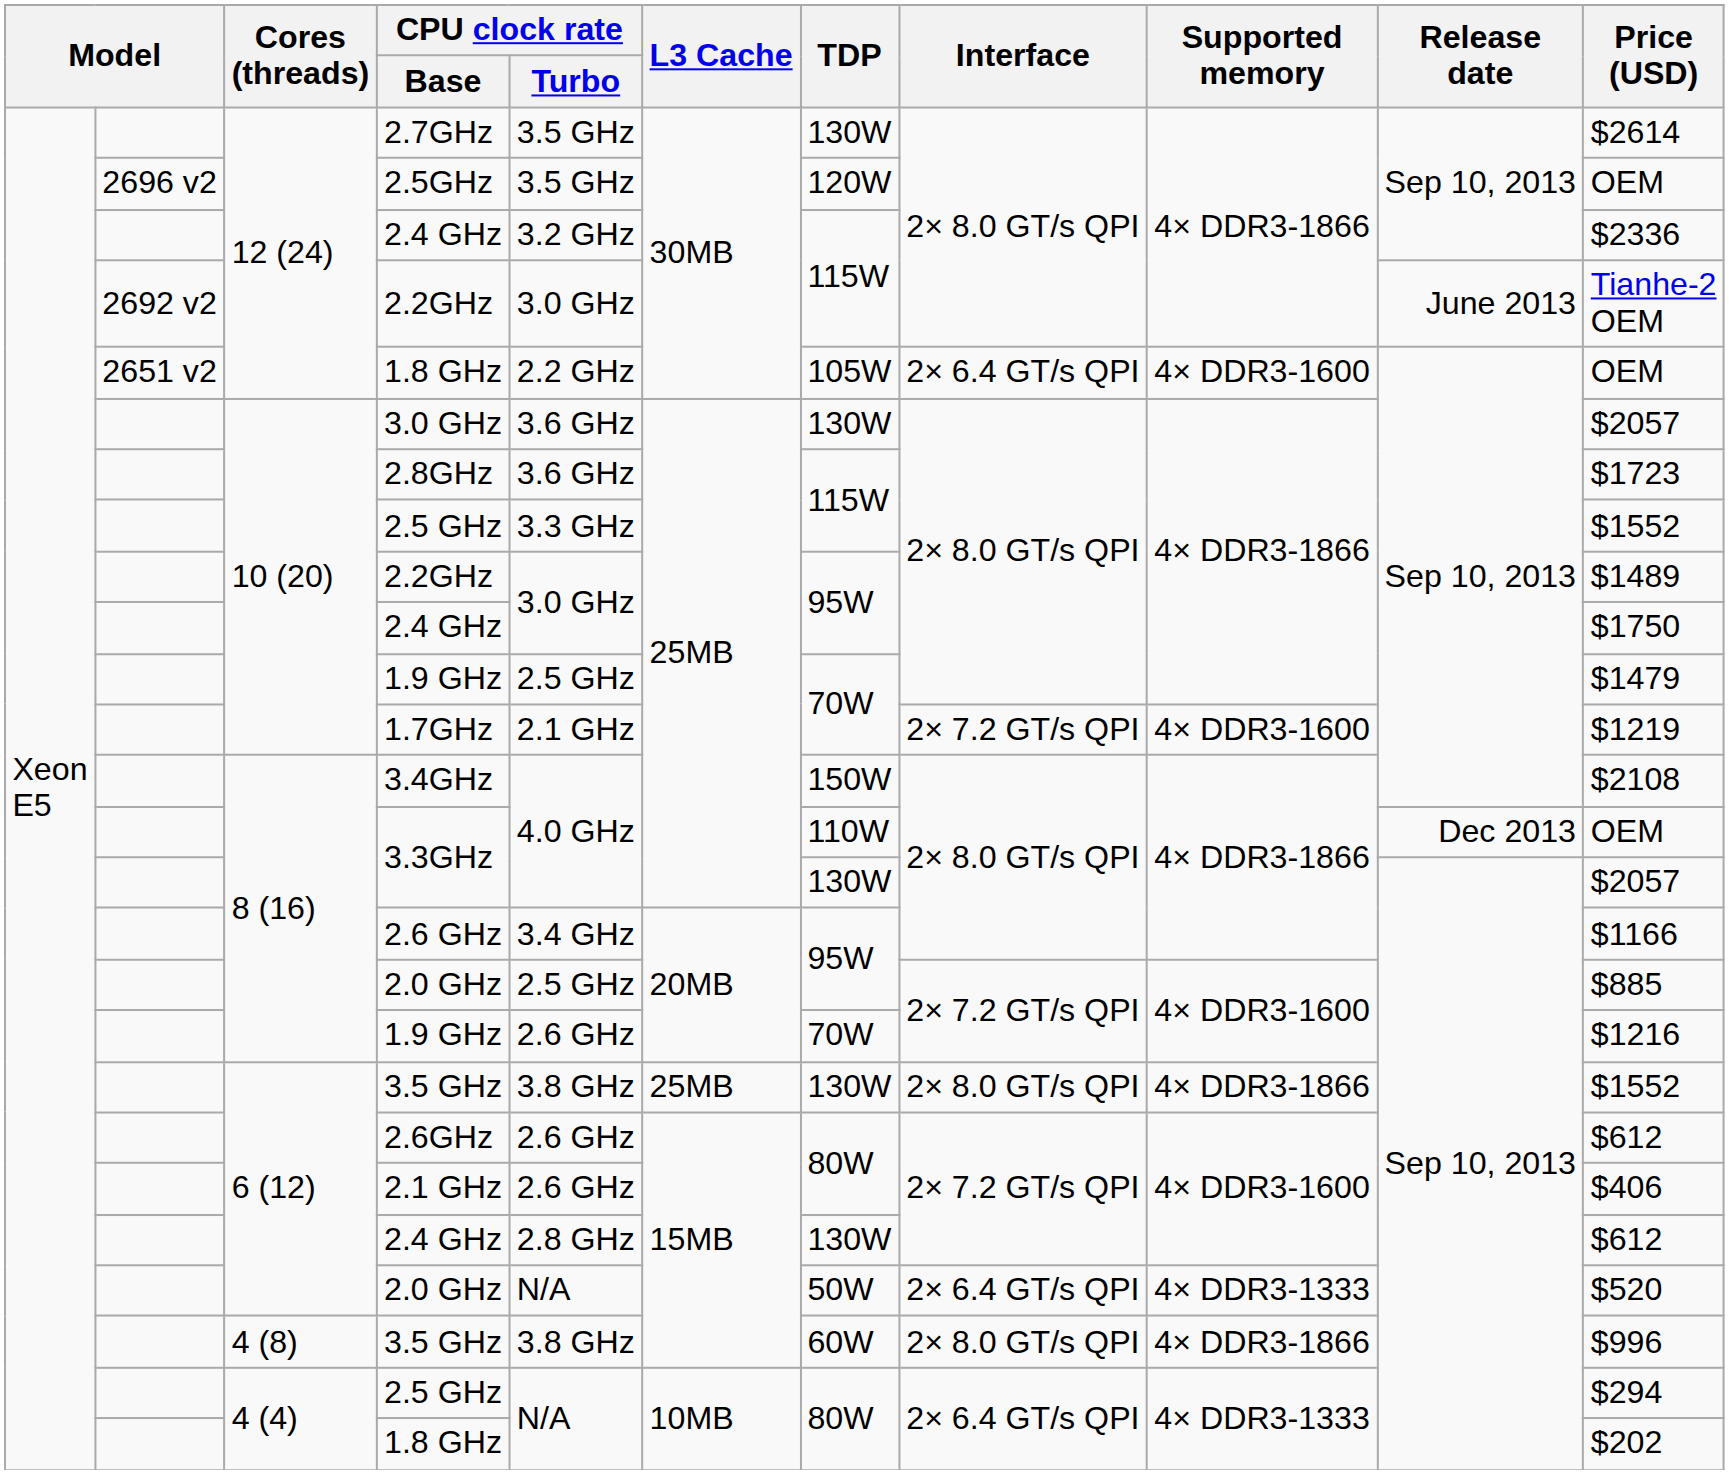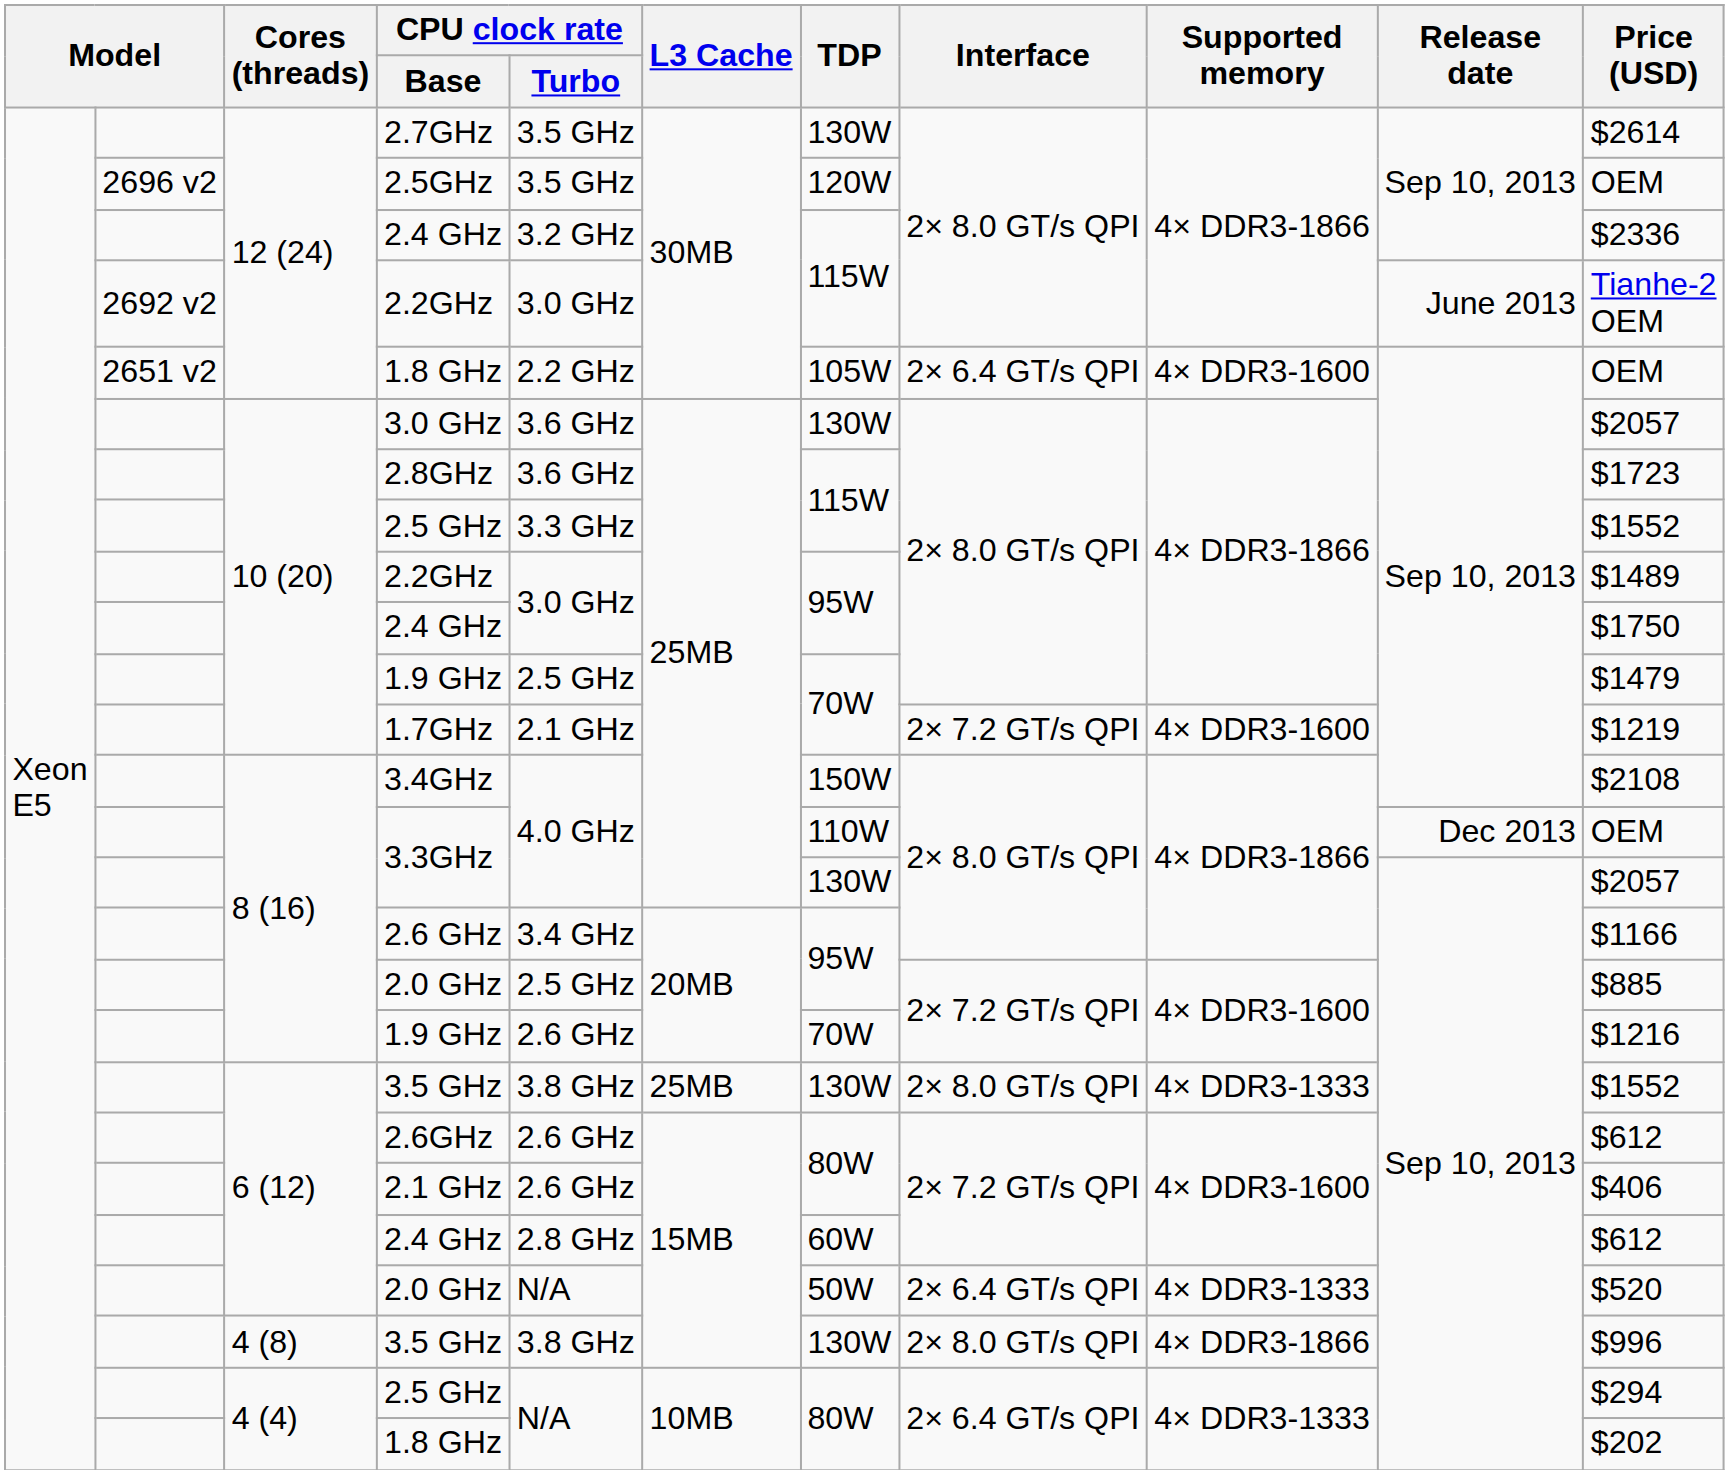 <table class="wikitable">
 <tr>
 <th colspan="2" rowspan="2">Model</th>
 <th rowspan="2">Cores<br>(threads)</th>
 <th colspan="2">CPU <a href='#'>clock rate</a></th>
 <th rowspan="2"><a href='#'>L3 Cache</a></th>
 <th rowspan="2">TDP</th>
 <th rowspan="2">Interface</th>
 <th rowspan="2">Supported<br>memory</th>
 <th rowspan="2">Release<br>date</th>
 <th rowspan="2">Price<br>(USD)</th>
 </tr>
 <tr>
 <th>Base</th>
 <th><a href='#'>Turbo</a></th>
 </tr>
 <tr>
 <td rowspan="26">Xeon<br>E5</td>
 <td></td>
 <td rowspan="5">12 (24)</td>
 <td>2.7GHz</td>
 <td>3.5 GHz</td>
 <td rowspan="5">30MB</td>
 <td>130W</td>
 <td rowspan="4">2× 8.0 GT/s QPI</td>
 <td rowspan="4">4× DDR3-1866</td>
 <td rowspan="3" style="text-align:right;">Sep 10, 2013</td>
 <td>$2614</td>
 </tr>
 <tr>
 <td>2696 v2</td>
 <td>2.5GHz</td>
 <td>3.5 GHz</td>
 <td>120W</td>
 <td>OEM</td>
 </tr>
 <tr>
 <td></td>
 <td>2.4 GHz</td>
 <td>3.2 GHz</td>
 <td rowspan="2">115W</td>
 <td>$2336</td>
 </tr>
 <tr>
 <td>2692 v2</td>
 <td>2.2GHz</td>
 <td>3.0 GHz</td>
 <td style="text-align:right;">June 2013</td>
 <td><a href='#'>Tianhe-2</a><br>OEM</td>
 </tr>
 <tr>
 <td>2651 v2</td>
 <td>1.8 GHz</td>
 <td>2.2 GHz</td>
 <td>105W</td>
 <td>2× 6.4 GT/s QPI</td>
 <td>4× DDR3-1600</td>
 <td rowspan="9" style="text-align:right;">Sep 10, 2013</td>
 <td>OEM</td>
 </tr>
 <tr>
 <td></td>
 <td rowspan="7">10 (20)</td>
 <td>3.0 GHz</td>
 <td>3.6 GHz</td>
 <td rowspan="10">25MB</td>
 <td>130W</td>
 <td rowspan="6">2× 8.0 GT/s QPI</td>
 <td rowspan="6">4× DDR3-1866</td>
 <td>$2057</td>
 </tr>
 <tr>
 <td></td>
 <td>2.8GHz</td>
 <td>3.6 GHz</td>
 <td rowspan="2">115W</td>
 <td>$1723</td>
 </tr>
 <tr>
 <td></td>
 <td>2.5 GHz</td>
 <td>3.3 GHz</td>
 <td>$1552</td>
 </tr>
 <tr>
 <td></td>
 <td>2.2GHz</td>
 <td rowspan="2">3.0 GHz</td>
 <td rowspan="2">95W</td>
 <td>$1489</td>
 </tr>
 <tr>
 <td></td>
 <td>2.4 GHz</td>
 <td>$1750</td>
 </tr>
 <tr>
 <td></td>
 <td>1.9 GHz</td>
 <td>2.5 GHz</td>
 <td rowspan="2">70W</td>
 <td>$1479</td>
 </tr>
 <tr>
 <td></td>
 <td>1.7GHz</td>
 <td>2.1 GHz</td>
 <td>2× 7.2 GT/s QPI</td>
 <td>4× DDR3-1600</td>
 <td>$1219</td>
 </tr>
 <tr>
 <td></td>
 <td rowspan="6">8 (16)</td>
 <td>3.4GHz</td>
 <td rowspan="3">4.0 GHz</td>
 <td>150W</td>
 <td rowspan="4">2× 8.0 GT/s QPI</td>
 <td rowspan="4">4× DDR3-1866</td>
 <td>$2108</td>
 </tr>
 <tr>
 <td></td>
 <td rowspan="2">3.3GHz</td>
 <td>110W</td>
 <td style="text-align:right;">Dec  2013</td>
 <td>OEM</td>
 </tr>
 <tr>
 <td></td>
 <td>130W</td>
 <td rowspan="12" style="text-align:right;">Sep 10, 2013</td>
 <td>$2057</td>
 </tr>
 <tr>
 <td></td>
 <td>2.6 GHz</td>
 <td>3.4 GHz</td>
 <td rowspan="3">20MB</td>
 <td rowspan="2">95W</td>
 <td>$1166</td>
 </tr>
 <tr>
 <td></td>
 <td>2.0 GHz</td>
 <td>2.5 GHz</td>
 <td rowspan="2">2× 7.2 GT/s QPI</td>
 <td rowspan="2">4× DDR3-1600</td>
 <td>$885</td>
 </tr>
 <tr>
 <td></td>
 <td>1.9 GHz</td>
 <td>2.6 GHz</td>
 <td>70W</td>
 <td>$1216</td>
 </tr>
 <tr>
 <td></td>
 <td rowspan="5">6 (12)</td>
 <td>3.5 GHz</td>
 <td>3.8 GHz</td>
 <td>25MB</td>
 <td>130W</td>
 <td>2× 8.0 GT/s QPI</td>
-<td>4× DDR3-1866</td>
+<td>4× DDR3-1333</td>
 <td>$1552</td>
 </tr>
 <tr>
 <td></td>
 <td>2.6GHz</td>
 <td>2.6 GHz</td>
 <td rowspan="5">15MB</td>
 <td rowspan="2">80W</td>
 <td rowspan="3">2× 7.2 GT/s QPI</td>
 <td rowspan="3">4× DDR3-1600</td>
 <td>$612</td>
 </tr>
 <tr>
 <td></td>
 <td>2.1 GHz</td>
 <td>2.6 GHz</td>
 <td>$406</td>
 </tr>
 <tr>
 <td></td>
 <td>2.4 GHz</td>
 <td>2.8 GHz</td>
-<td>130W</td>
+<td>60W</td>
 <td>$612</td>
 </tr>
 <tr>
 <td></td>
 <td>2.0 GHz</td>
 <td>N/A</td>
 <td>50W</td>
 <td>2× 6.4 GT/s QPI</td>
 <td>4× DDR3-1333</td>
 <td>$520</td>
 </tr>
 <tr>
 <td></td>
 <td>4 (8)</td>
 <td>3.5 GHz</td>
 <td>3.8 GHz</td>
-<td>60W</td>
+<td>130W</td>
 <td>2× 8.0 GT/s QPI</td>
 <td>4× DDR3-1866</td>
 <td>$996</td>
 </tr>
 <tr>
 <td></td>
 <td rowspan="2">4 (4)</td>
 <td>2.5 GHz</td>
 <td rowspan="2">N/A</td>
 <td rowspan="2">10MB</td>
 <td rowspan="2">80W</td>
 <td rowspan="2">2× 6.4 GT/s QPI</td>
 <td rowspan="2">4× DDR3-1333</td>
 <td>$294</td>
 </tr>
 <tr>
 <td></td>
 <td>1.8 GHz</td>
 <td>$202</td>
 </tr>
 </table>
